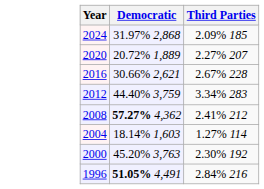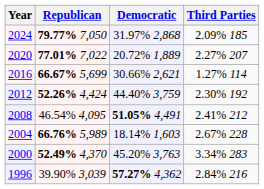 <table class="wikitable" style="float:right; font-size:95%;">
 <tr bgcolor=lightgrey>
 <th>Year</th>
+<th><a href='#'>Republican</a></th>
 <th><a href='#'>Democratic</a></th>
 <th><a href='#'>Third Parties</a></th>
 </tr>
 <tr>
 <td align="center" bgcolor="#fff3f3"><a href='#'>2024</a></td>
+<td align="center" bgcolor="#fff3f3"><strong>79.77%</strong> <em>7,050</em></td>
 <td align="center" bgcolor="#f0f0ff">31.97% <em>2,868</em></td>
 <td align="center">2.09% <em>185</em></td>
 </tr>
 <tr>
 <td align="center" bgcolor="#fff3f3"><a href='#'>2020</a></td>
+<td align="center" bgcolor="#fff3f3"><strong>77.01%</strong> <em>7,022</em></td>
 <td align="center" bgcolor="#f0f0ff">20.72% <em>1,889</em></td>
 <td align="center">2.27% <em>207</em></td>
 </tr>
 <tr>
 <td align="center" bgcolor="#fff3f3"><a href='#'>2016</a></td>
+<td align="center" bgcolor="#fff3f3"><strong>66.67%</strong> <em>5,699</em></td>
 <td align="center" bgcolor="#f0f0ff">30.66% <em>2,621</em></td>
-<td align="center">2.67% <em>228</em></td>
+<td align="center">1.27% <em>114</em></td>
 </tr>
 <tr>
 <td align="center" bgcolor="#f0f0ff"><a href='#'>2012</a></td>
+<td align="center" bgcolor="#fff3f3"><strong>52.26%</strong> <em>4,424</em></td>
 <td align="center" bgcolor="#f0f0ff">44.40% <em>3,759</em></td>
-<td align="center">3.34% <em>283</em></td>
+<td align="center">2.30% <em>192</em></td>
 </tr>
 <tr>
 <td align="center" bgcolor="#f0f0ff"><a href='#'>2008</a></td>
-<td align="center" bgcolor="#f0f0ff"><strong>57.27%</strong> <em>4,362</em></td>
+<td align="center" bgcolor="#fff3f3">46.54% <em>4,095</em></td>
+<td align="center" bgcolor="#f0f0ff"><strong>51.05%</strong> <em>4,491</em></td>
 <td align="center">2.41% <em>212</em></td>
 </tr>
 <tr>
 <td align="center" bgcolor="#fff3f3"><a href='#'>2004</a></td>
+<td align="center" bgcolor="#fff3f3"><strong>66.76%</strong> <em>5,989</em></td>
 <td align="center" bgcolor="#f0f0ff">18.14% <em>1,603</em></td>
-<td align="center">1.27% <em>114</em></td>
+<td align="center">2.67% <em>228</em></td>
 </tr>
 <tr>
 <td align="center" bgcolor="#f0f0ff"><a href='#'>2000</a></td>
+<td align="center" bgcolor="#fff3f3"><strong>52.49%</strong> <em>4,370</em></td>
 <td align="center" bgcolor="#f0f0ff">45.20% <em>3,763</em></td>
-<td align="center">2.30% <em>192</em></td>
+<td align="center">3.34% <em>283</em></td>
 </tr>
 <tr>
 <td align="center" bgcolor="#f0f0ff"><a href='#'>1996</a></td>
-<td align="center" bgcolor="#f0f0ff"><strong>51.05%</strong> <em>4,491</em></td>
+<td align="center" bgcolor="#fff3f3">39.90% <em>3,039</em></td>
+<td align="center" bgcolor="#f0f0ff"><strong>57.27%</strong> <em>4,362</em></td>
 <td align="center">2.84% <em>216</em></td>
 </tr>
 </table>
